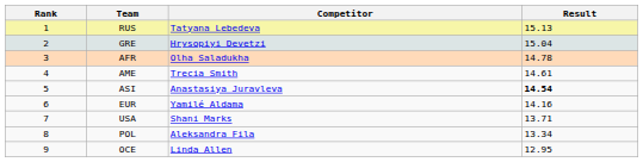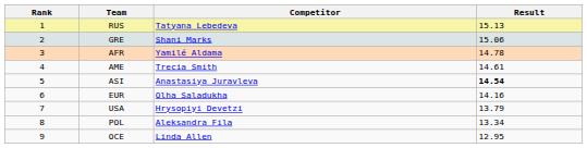 <table class="wikitable" width=70% style=text-align:center>
 <tr>
 <th>Rank</th>
 <th>Team</th>
 <th>Competitor</th>
 <th>Result</th>
 </tr>
 <tr bgcolor="#F7F6A8">
 <td>1</td>
 <td>RUS</td>
 <td align="left"><a href='#'>Tatyana Lebedeva</a></td>
 <td align="left">15.13</td>
 </tr>
 <tr bgcolor="#DCE5E5">
 <td>2</td>
 <td>GRE</td>
-<td align="left"><a href='#'>Hrysopiyi Devetzi</a></td>
-<td align="left">15.04</td>
+<td align="left"><a href='#'>Shani Marks</a></td>
+<td align="left">15.06</td>
 </tr>
 <tr bgcolor="#FFDAB9">
 <td>3</td>
 <td>AFR</td>
-<td align="left"><a href='#'>Olha Saladukha</a></td>
+<td align="left"><a href='#'>Yamilé Aldama</a></td>
 <td align="left">14.78</td>
 </tr>
 <tr>
 <td>4</td>
 <td>AME</td>
 <td align="left"><a href='#'>Trecia Smith</a></td>
 <td align="left">14.61</td>
 </tr>
 <tr>
 <td>5</td>
 <td>ASI</td>
 <td align="left"><a href='#'>Anastasiya Juravleva</a></td>
 <td align="left"><strong>14.54</strong></td>
 </tr>
 <tr>
 <td>6</td>
 <td>EUR</td>
-<td align="left"><a href='#'>Yamilé Aldama</a></td>
+<td align="left"><a href='#'>Olha Saladukha</a></td>
 <td align="left">14.16</td>
 </tr>
 <tr>
 <td>7</td>
 <td>USA</td>
-<td align="left"><a href='#'>Shani Marks</a></td>
-<td align="left">13.71</td>
+<td align="left"><a href='#'>Hrysopiyi Devetzi</a></td>
+<td align="left">13.79</td>
 </tr>
 <tr>
 <td>8</td>
 <td>POL</td>
 <td align="left"><a href='#'>Aleksandra Fila</a></td>
 <td align="left">13.34</td>
 </tr>
 <tr>
 <td>9</td>
 <td>OCE</td>
 <td align="left"><a href='#'>Linda Allen</a></td>
 <td align="left">12.95</td>
 </tr>
 </table>
